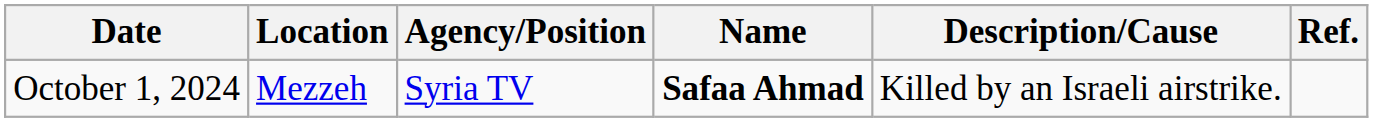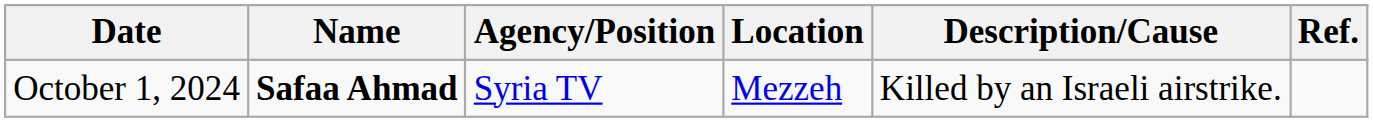 <table class="wikitable static-row-numbers">
 <tr>
 <th scope="col" style="min-width: 90px;">Date</th>
+<th>Name</th>
+<th>Agency/Position</th>
 <th>Location</th>
-<th>Agency/Position</th>
-<th>Name</th>
 <th>Description/Cause</th>
 <th>Ref.</th>
 </tr>
 <tr>
 <td>October 1, 2024</td>
+<td><strong>Safaa Ahmad</strong></td>
+<td><a href='#'>Syria TV</a></td>
 <td><a href='#'>Mezzeh</a></td>
-<td><a href='#'>Syria TV</a></td>
-<td><strong>Safaa Ahmad</strong></td>
 <td>Killed by an Israeli airstrike.</td>
 <td></td>
 </tr>
 </table>
